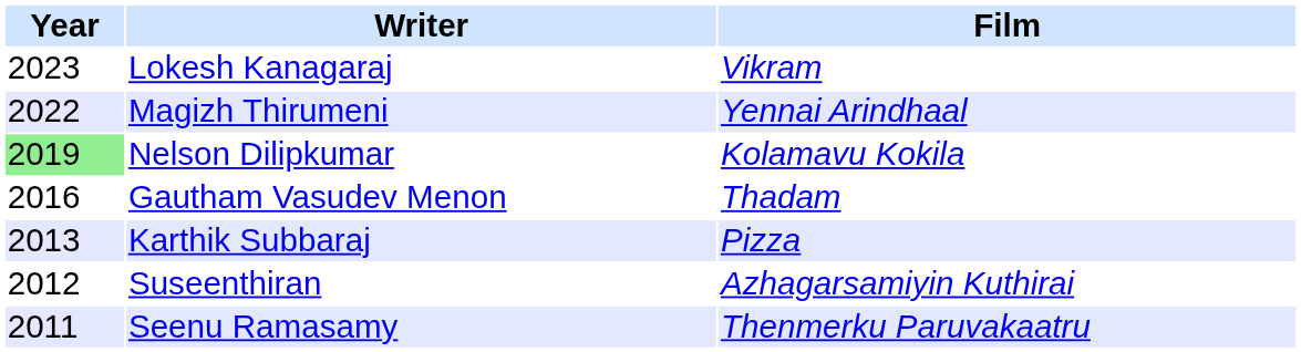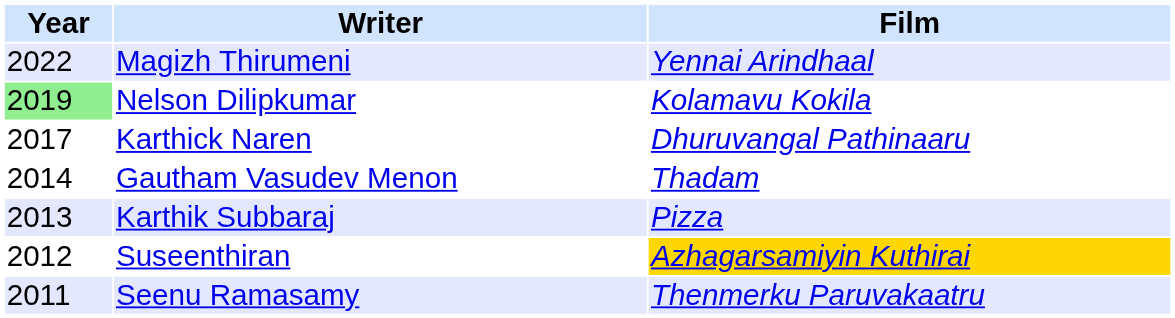 <table cellspacing="1" cellpadding="1" border="0" width="50%">
 <tr bgcolor="#d1e4fd">
 <th>Year</th>
 <th>Writer</th>
 <th>Film</th>
-</tr>
-<tr>
-<td>2023</td>
-<td><a href='#'>Lokesh Kanagaraj</a></td>
-<td><em><a href='#'>Vikram</a></em></td>
 </tr>
 <tr bgcolor="#e4e8ff">
 <td>2022</td>
 <td><a href='#'>Magizh Thirumeni</a></td>
 <td><em><a href='#'>Yennai Arindhaal</a></em></td>
 </tr>
 <tr>
 <td style="background: lightgreen;">2019</td>
 <td><a href='#'>Nelson Dilipkumar</a></td>
 <td><em><a href='#'>Kolamavu Kokila</a></em></td>
 </tr>
 <tr>
-<td>2016</td>
+<td>2017</td>
+<td><a href='#'>Karthick Naren</a></td>
+<td><em><a href='#'>Dhuruvangal Pathinaaru</a></em></td>
+</tr>
+<tr>
+<td>2014</td>
 <td><a href='#'>Gautham Vasudev Menon</a></td>
 <td><em><a href='#'>Thadam</a></em></td>
 </tr>
 <tr bgcolor="#e4e8ff">
 <td>2013</td>
 <td><a href='#'>Karthik Subbaraj</a></td>
 <td><em><a href='#'>Pizza</a></em></td>
 </tr>
 <tr>
 <td>2012</td>
 <td><a href='#'>Suseenthiran</a></td>
-<td><em><a href='#'>Azhagarsamiyin Kuthirai</a></em></td>
+<td style="background: gold;"><em><a href='#'>Azhagarsamiyin Kuthirai</a></em></td>
 </tr>
 <tr bgcolor="#e4e8ff">
 <td>2011</td>
 <td><a href='#'>Seenu Ramasamy</a></td>
 <td><em><a href='#'>Thenmerku Paruvakaatru</a></em></td>
 </tr>
 </table>
